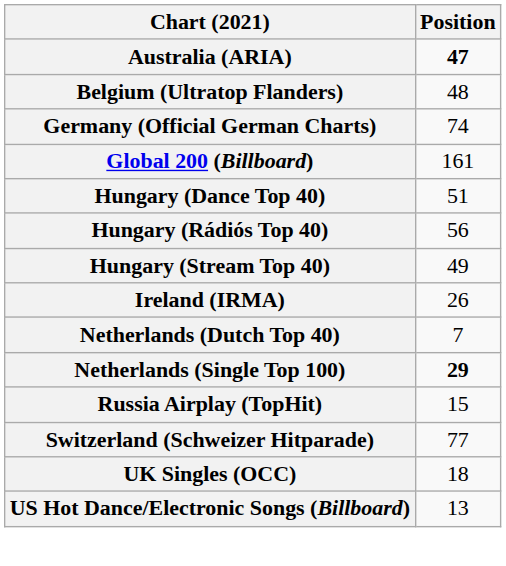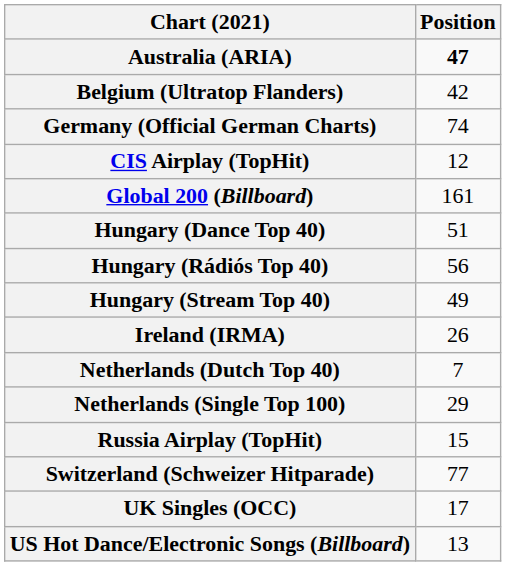 <table class="wikitable sortable plainrowheaders" style="text-align:center">
 <tr>
 <th scope="col">Chart (2021)</th>
 <th scope="col">Position</th>
 </tr>
 <tr>
 <th scope="row">Australia (ARIA)</th>
 <td><strong>47</strong></td>
 </tr>
 <tr>
 <th scope="row">Belgium (Ultratop Flanders)</th>
-<td>48</td>
+<td>42</td>
 </tr>
 <tr>
 <th scope="row">Germany (Official German Charts)</th>
 <td>74</td>
+</tr>
+<tr>
+<th scope="row"><a href='#'>CIS</a> Airplay (TopHit)</th>
+<td>12</td>
 </tr>
 <tr>
 <th scope="row"><a href='#'>Global 200</a> (<em>Billboard</em>)</th>
 <td>161</td>
 </tr>
 <tr>
 <th scope="row">Hungary (Dance Top 40)</th>
 <td>51</td>
 </tr>
 <tr>
 <th scope="row">Hungary (Rádiós Top 40)</th>
 <td>56</td>
 </tr>
 <tr>
 <th scope="row">Hungary (Stream Top 40)</th>
 <td>49</td>
 </tr>
 <tr>
 <th scope="row">Ireland (IRMA)</th>
 <td>26</td>
 </tr>
 <tr>
 <th scope="row">Netherlands (Dutch Top 40)</th>
 <td>7</td>
 </tr>
 <tr>
 <th scope="row">Netherlands (Single Top 100)</th>
-<td><strong>29</strong></td>
+<td>29</td>
 </tr>
 <tr>
 <th scope="row">Russia Airplay (TopHit)</th>
 <td>15</td>
 </tr>
 <tr>
 <th scope="row">Switzerland (Schweizer Hitparade)</th>
 <td>77</td>
 </tr>
 <tr>
 <th scope="row">UK Singles (OCC)</th>
-<td>18</td>
+<td>17</td>
 </tr>
 <tr>
 <th scope="row">US Hot Dance/Electronic Songs (<em>Billboard</em>)</th>
 <td>13</td>
 </tr>
 </table>
